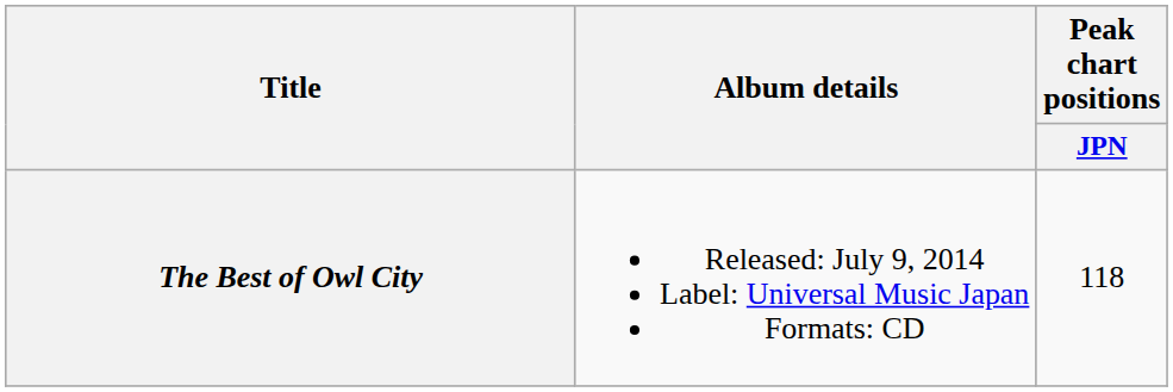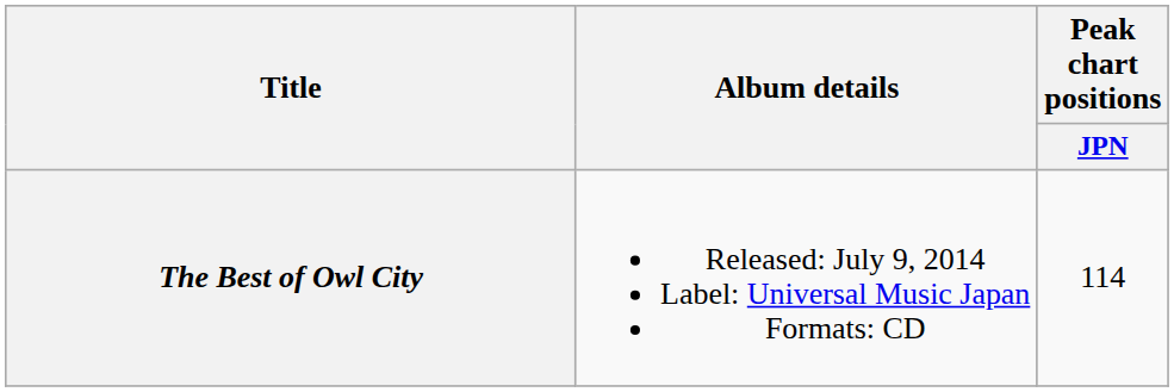 <table class="wikitable plainrowheaders" style="text-align:center;" border="1">
 <tr>
 <th scope="col" style="width:18em;" rowspan="2">Title</th>
 <th scope="col" rowspan="2">Album details</th>
 <th scope="col">Peak chart positions</th>
 </tr>
 <tr>
 <th scope="col" style="width:3em;font-size:90%;"><a href='#'>JPN</a><br></th>
 </tr>
 <tr>
 <th scope="row"><em>The Best of Owl City</em></th>
 <td><br><ul><li>Released: July 9, 2014</li><li>Label: <a href='#'>Universal Music Japan</a></li><li>Formats: CD</li></ul></td>
-<td>118</td>
+<td>114</td>
 </tr>
 </table>
